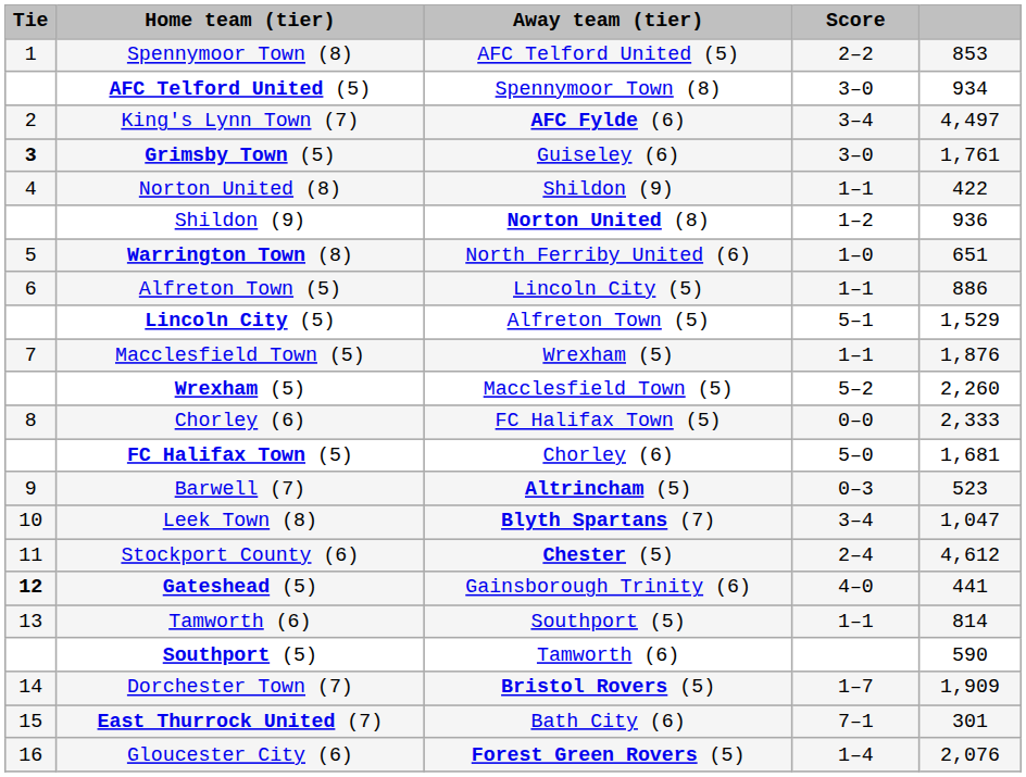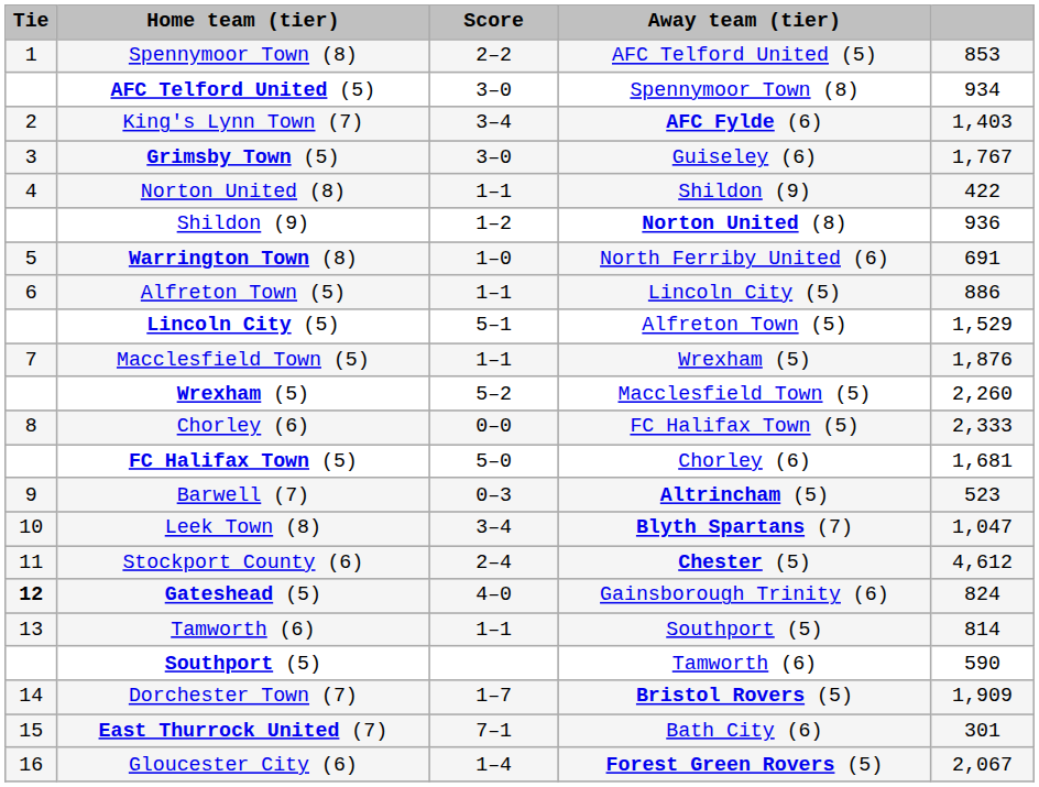 <table class="wikitable" style="width: 600px; background:WhiteSmoke; text-align:center; font-size:90%">
 <tr>
 <td scope="col" style="width:  5.00%; background:silver;"><strong>Tie</strong></td>
 <td scope="col" style="width: 36.25%; background:silver;"><strong>Home team (tier)</strong></td>
+<td scope="col" style="width: 12.50%; background:silver;"><strong>Score</strong></td>
 <td scope="col" style="width: 36.25%; background:silver;"><strong>Away team (tier)</strong></td>
-<td scope="col" style="width: 12.50%; background:silver;"><strong>Score</strong></td>
 <td scope="col" style="width: 10.00%; background:silver;"><strong></strong></td>
 </tr>
 <tr>
 <td>1</td>
 <td><a href='#'>Spennymoor Town</a> (8)</td>
+<td>2–2</td>
 <td><a href='#'>AFC Telford United</a> (5)</td>
-<td>2–2</td>
 <td>853</td>
 </tr>
 <tr style="background:white;">
 <td><em></em></td>
 <td><strong><a href='#'>AFC Telford United</a></strong> (5)</td>
+<td>3–0</td>
 <td><a href='#'>Spennymoor Town</a> (8)</td>
-<td>3–0</td>
 <td>934</td>
 </tr>
 <tr>
 <td>2</td>
 <td><a href='#'>King's Lynn Town</a> (7)</td>
+<td>3–4</td>
 <td><strong><a href='#'>AFC Fylde</a></strong> (6)</td>
-<td>3–4</td>
-<td>4,497</td>
+<td>1,403</td>
 </tr>
 <tr>
-<td><strong>3</strong></td>
+<td>3</td>
 <td><strong><a href='#'>Grimsby Town</a></strong> (5)</td>
+<td>3–0</td>
 <td><a href='#'>Guiseley</a> (6)</td>
-<td>3–0</td>
-<td>1,761</td>
+<td>1,767</td>
 </tr>
 <tr>
 <td>4</td>
 <td><a href='#'>Norton United</a> (8)</td>
+<td>1–1</td>
 <td><a href='#'>Shildon</a> (9)</td>
-<td>1–1</td>
 <td>422</td>
 </tr>
 <tr style="background:white;">
 <td><em></em></td>
 <td><a href='#'>Shildon</a> (9)</td>
+<td>1–2</td>
 <td><strong><a href='#'>Norton United</a></strong> (8)</td>
-<td>1–2</td>
 <td>936</td>
 </tr>
 <tr>
 <td>5</td>
 <td><strong><a href='#'>Warrington Town</a></strong> (8)</td>
+<td>1–0</td>
 <td><a href='#'>North Ferriby United</a> (6)</td>
-<td>1–0</td>
-<td>651</td>
+<td>691</td>
 </tr>
 <tr>
 <td>6</td>
 <td><a href='#'>Alfreton Town</a> (5)</td>
+<td>1–1</td>
 <td><a href='#'>Lincoln City</a> (5)</td>
-<td>1–1</td>
 <td>886</td>
 </tr>
 <tr style="background:white;">
 <td><em></em></td>
 <td><strong><a href='#'>Lincoln City</a></strong> (5)</td>
+<td>5–1</td>
 <td><a href='#'>Alfreton Town</a> (5)</td>
-<td>5–1</td>
 <td>1,529</td>
 </tr>
 <tr>
 <td>7</td>
 <td><a href='#'>Macclesfield Town</a> (5)</td>
+<td>1–1</td>
 <td><a href='#'>Wrexham</a> (5)</td>
-<td>1–1</td>
 <td>1,876</td>
 </tr>
 <tr style="background:white;">
 <td><em></em></td>
 <td><strong><a href='#'>Wrexham</a></strong> (5)</td>
+<td>5–2</td>
 <td><a href='#'>Macclesfield Town</a> (5)</td>
-<td>5–2</td>
 <td>2,260</td>
 </tr>
 <tr>
 <td>8</td>
 <td><a href='#'>Chorley</a> (6)</td>
+<td>0–0</td>
 <td><a href='#'>FC Halifax Town</a> (5)</td>
-<td>0–0</td>
 <td>2,333</td>
 </tr>
 <tr style="background:white;">
 <td><em></em></td>
 <td><strong><a href='#'>FC Halifax Town</a></strong> (5)</td>
+<td>5–0</td>
 <td><a href='#'>Chorley</a> (6)</td>
-<td>5–0</td>
 <td>1,681</td>
 </tr>
 <tr>
 <td>9</td>
 <td><a href='#'>Barwell</a> (7)</td>
+<td>0–3</td>
 <td><strong><a href='#'>Altrincham</a></strong> (5)</td>
-<td>0–3</td>
 <td>523</td>
 </tr>
 <tr>
 <td>10</td>
 <td><a href='#'>Leek Town</a> (8)</td>
+<td>3–4</td>
 <td><strong><a href='#'>Blyth Spartans</a></strong> (7)</td>
-<td>3–4</td>
 <td>1,047</td>
 </tr>
 <tr>
 <td>11</td>
 <td><a href='#'>Stockport County</a> (6)</td>
+<td>2–4</td>
 <td><strong><a href='#'>Chester</a></strong> (5)</td>
-<td>2–4</td>
 <td>4,612</td>
 </tr>
 <tr>
 <td><strong>12</strong></td>
 <td><strong><a href='#'>Gateshead</a></strong> (5)</td>
+<td>4–0</td>
 <td><a href='#'>Gainsborough Trinity</a> (6)</td>
-<td>4–0</td>
-<td>441</td>
+<td>824</td>
 </tr>
 <tr>
 <td>13</td>
 <td><a href='#'>Tamworth</a> (6)</td>
+<td>1–1</td>
 <td><a href='#'>Southport</a> (5)</td>
-<td>1–1</td>
 <td>814</td>
 </tr>
 <tr style="background:white;">
 <td><em></em></td>
 <td><strong><a href='#'>Southport</a></strong> (5)</td>
+<td></td>
 <td><a href='#'>Tamworth</a> (6)</td>
-<td></td>
 <td>590</td>
 </tr>
 <tr>
 <td>14</td>
 <td><a href='#'>Dorchester Town</a> (7)</td>
+<td>1–7</td>
 <td><strong><a href='#'>Bristol Rovers</a></strong> (5)</td>
-<td>1–7</td>
 <td>1,909</td>
 </tr>
 <tr>
 <td>15</td>
 <td><strong><a href='#'>East Thurrock United</a></strong> (7)</td>
+<td>7–1</td>
 <td><a href='#'>Bath City</a> (6)</td>
-<td>7–1</td>
 <td>301</td>
 </tr>
 <tr>
 <td>16</td>
 <td><a href='#'>Gloucester City</a> (6)</td>
+<td>1–4</td>
 <td><strong><a href='#'>Forest Green Rovers</a></strong> (5)</td>
-<td>1–4</td>
-<td>2,076</td>
+<td>2,067</td>
 </tr>
 </table>
